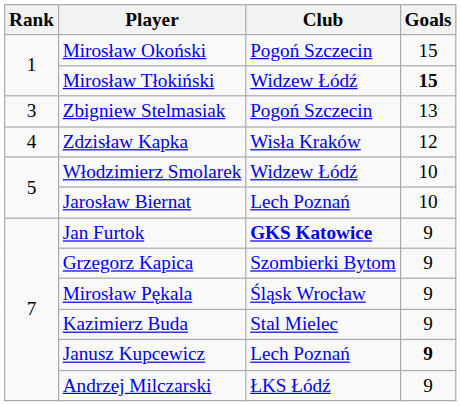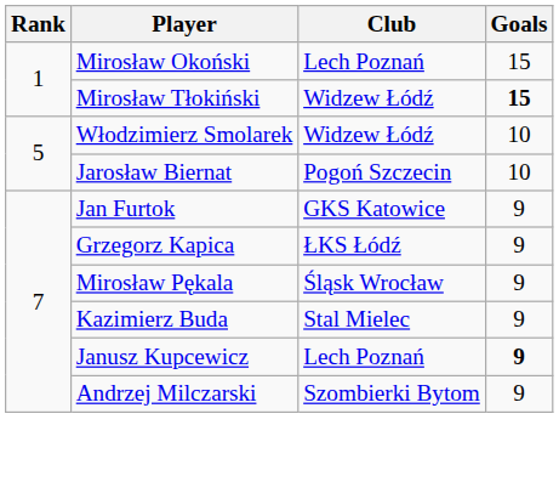 <table class="wikitable" style="text-align:center">
 <tr>
 <th>Rank</th>
 <th>Player</th>
 <th>Club</th>
 <th>Goals</th>
 </tr>
 <tr>
 <td rowspan="2">1</td>
 <td align="left"> <a href='#'>Mirosław Okoński</a></td>
-<td align="left"><a href='#'>Pogoń Szczecin</a></td>
+<td align="left"><a href='#'>Lech Poznań</a></td>
 <td>15</td>
 </tr>
 <tr>
 <td align="left"> <a href='#'>Mirosław Tłokiński</a></td>
 <td align="left"><a href='#'>Widzew Łódź</a></td>
 <td><strong>15</strong></td>
-</tr>
-<tr>
-<td rowspan="1">3</td>
-<td align="left"> <a href='#'>Zbigniew Stelmasiak</a></td>
-<td align="left"><a href='#'>Pogoń Szczecin</a></td>
-<td>13</td>
-</tr>
-<tr>
-<td rowspan="1">4</td>
-<td align="left"> <a href='#'>Zdzisław Kapka</a></td>
-<td align="left"><a href='#'>Wisła Kraków</a></td>
-<td>12</td>
 </tr>
 <tr>
 <td rowspan="2">5</td>
 <td align="left"> <a href='#'>Włodzimierz Smolarek</a></td>
 <td align="left"><a href='#'>Widzew Łódź</a></td>
 <td>10</td>
 </tr>
 <tr>
 <td align="left"> <a href='#'>Jarosław Biernat</a></td>
-<td align="left"><a href='#'>Lech Poznań</a></td>
+<td align="left"><a href='#'>Pogoń Szczecin</a></td>
 <td>10</td>
 </tr>
 <tr>
 <td rowspan="6">7</td>
 <td align="left"> <a href='#'>Jan Furtok</a></td>
-<td align="left"><strong><a href='#'>GKS Katowice</a></strong></td>
+<td align="left"><a href='#'>GKS Katowice</a></td>
 <td>9</td>
 </tr>
 <tr>
 <td align="left"> <a href='#'>Grzegorz Kapica</a></td>
-<td align="left"><a href='#'>Szombierki Bytom</a></td>
+<td align="left"><a href='#'>ŁKS Łódź</a></td>
 <td>9</td>
 </tr>
 <tr>
 <td align="left"> <a href='#'>Mirosław Pękala</a></td>
 <td align="left"><a href='#'>Śląsk Wrocław</a></td>
 <td>9</td>
 </tr>
 <tr>
 <td align="left"> <a href='#'>Kazimierz Buda</a></td>
 <td align="left"><a href='#'>Stal Mielec</a></td>
 <td>9</td>
 </tr>
 <tr>
 <td align="left"> <a href='#'>Janusz Kupcewicz</a></td>
 <td align="left"><a href='#'>Lech Poznań</a></td>
 <td><strong>9</strong></td>
 </tr>
 <tr>
 <td align="left"> <a href='#'>Andrzej Milczarski</a></td>
-<td align="left"><a href='#'>ŁKS Łódź</a></td>
+<td align="left"><a href='#'>Szombierki Bytom</a></td>
 <td>9</td>
 </tr>
 </table>
